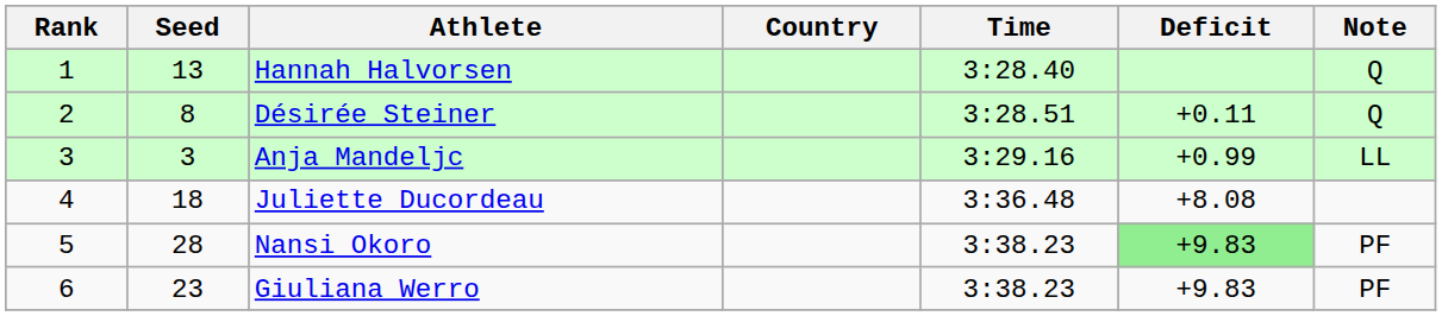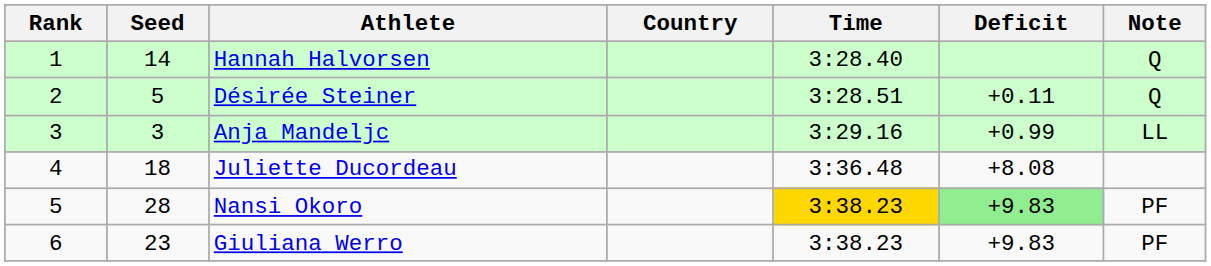 <table class="wikitable sortable" style="text-align:center" width=55%>
 <tr>
 <th>Rank</th>
 <th>Seed</th>
 <th>Athlete</th>
 <th>Country</th>
 <th>Time</th>
 <th>Deficit</th>
 <th>Note</th>
 </tr>
 <tr bgcolor=ccffcc>
 <td>1</td>
-<td>13</td>
+<td>14</td>
 <td align=left><a href='#'>Hannah Halvorsen</a></td>
 <td align=left></td>
 <td>3:28.40</td>
 <td></td>
 <td>Q</td>
 </tr>
 <tr bgcolor=ccffcc>
 <td>2</td>
-<td>8</td>
+<td>5</td>
 <td align=left><a href='#'>Désirée Steiner</a></td>
 <td align=left></td>
 <td>3:28.51</td>
 <td>+0.11</td>
 <td>Q</td>
 </tr>
 <tr bgcolor=ccffcc>
 <td>3</td>
 <td>3</td>
 <td align=left><a href='#'>Anja Mandeljc</a></td>
 <td align=left></td>
 <td>3:29.16</td>
 <td>+0.99</td>
 <td>LL</td>
 </tr>
 <tr>
 <td>4</td>
 <td>18</td>
 <td align=left><a href='#'>Juliette Ducordeau</a></td>
 <td align=left></td>
 <td>3:36.48</td>
 <td>+8.08</td>
 <td></td>
 </tr>
 <tr>
 <td>5</td>
 <td>28</td>
 <td align=left><a href='#'>Nansi Okoro</a></td>
 <td align=left></td>
-<td>3:38.23</td>
+<td style="background: gold;">3:38.23</td>
 <td style="background: lightgreen;">+9.83</td>
 <td>PF</td>
 </tr>
 <tr>
 <td>6</td>
 <td>23</td>
 <td align=left><a href='#'>Giuliana Werro</a></td>
 <td align=left></td>
 <td>3:38.23</td>
 <td>+9.83</td>
 <td>PF</td>
 </tr>
 </table>
